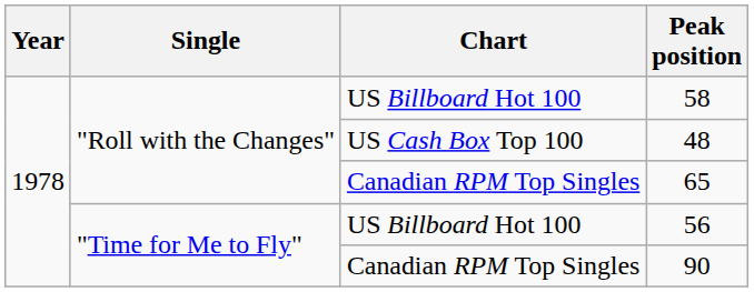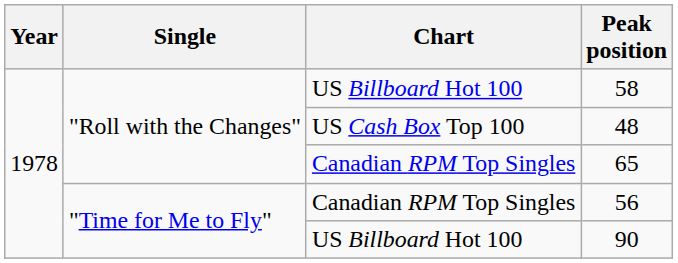 <table class="wikitable">
 <tr>
 <th>Year</th>
 <th>Single</th>
 <th>Chart</th>
 <th>Peak<br> position</th>
 </tr>
 <tr>
 <td rowspan="5">1978</td>
 <td rowspan="3">"Roll with the Changes"</td>
 <td>US <a href='#'><em>Billboard</em> Hot 100</a></td>
 <td style="text-align:center;">58</td>
 </tr>
 <tr>
 <td>US <a href='#'><em>Cash Box</em></a> Top 100</td>
 <td style="text-align:center;">48</td>
 </tr>
 <tr>
 <td><a href='#'>Canadian <em>RPM</em> Top Singles</a></td>
 <td style="text-align:center;">65</td>
 </tr>
 <tr>
 <td rowspan="2">"<a href='#'>Time for Me to Fly</a>"</td>
-<td>US <em>Billboard</em> Hot 100</td>
+<td>Canadian <em>RPM</em> Top Singles</td>
 <td style="text-align:center;">56</td>
 </tr>
 <tr>
-<td>Canadian <em>RPM</em> Top Singles</td>
+<td>US <em>Billboard</em> Hot 100</td>
 <td style="text-align:center;">90</td>
 </tr>
 </table>
